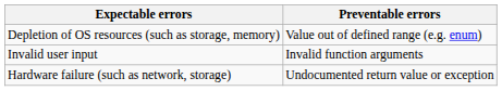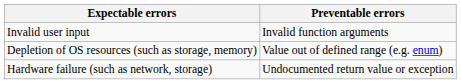 <table class="wikitable">
 <tr>
 <th>Expectable errors</th>
 <th>Preventable errors</th>
 </tr>
 <tr>
+<td>Invalid user input</td>
+<td>Invalid function arguments</td>
+</tr>
+<tr>
 <td>Depletion of OS resources (such as storage, memory)</td>
 <td>Value out of defined range (e.g. <a href='#'>enum</a>)</td>
-</tr>
-<tr>
-<td>Invalid user input</td>
-<td>Invalid function arguments</td>
 </tr>
 <tr>
 <td>Hardware failure (such as network, storage)</td>
 <td>Undocumented return value or exception</td>
 </tr>
 </table>
